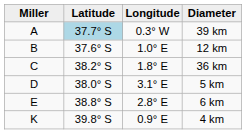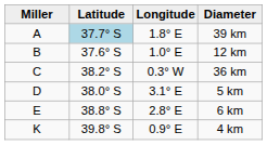 <table class="wikitable">
 <tr>
 <th width="25%" style="background:#eeeeee;">Miller</th>
 <th width="25%" style="background:#eeeeee;">Latitude</th>
 <th width="25%" style="background:#eeeeee;">Longitude</th>
 <th width="25%" style="background:#eeeeee;">Diameter</th>
 </tr>
 <tr>
 <td align="center">A</td>
 <td align="center" style="background: lightblue;">37.7° S</td>
-<td align="center">0.3° W</td>
+<td align="center">1.8° E</td>
 <td align="center">39 km</td>
 </tr>
 <tr>
 <td align="center">B</td>
 <td align="center">37.6° S</td>
 <td align="center">1.0° E</td>
 <td align="center">12 km</td>
 </tr>
 <tr>
 <td align="center">C</td>
 <td align="center">38.2° S</td>
-<td align="center">1.8° E</td>
+<td align="center">0.3° W</td>
 <td align="center">36 km</td>
 </tr>
 <tr>
 <td align="center">D</td>
 <td align="center">38.0° S</td>
 <td align="center">3.1° E</td>
 <td align="center">5 km</td>
 </tr>
 <tr>
 <td align="center">E</td>
 <td align="center">38.8° S</td>
 <td align="center">2.8° E</td>
 <td align="center">6 km</td>
 </tr>
 <tr>
 <td align="center">K</td>
 <td align="center">39.8° S</td>
 <td align="center">0.9° E</td>
 <td align="center">4 km</td>
 </tr>
 </table>
